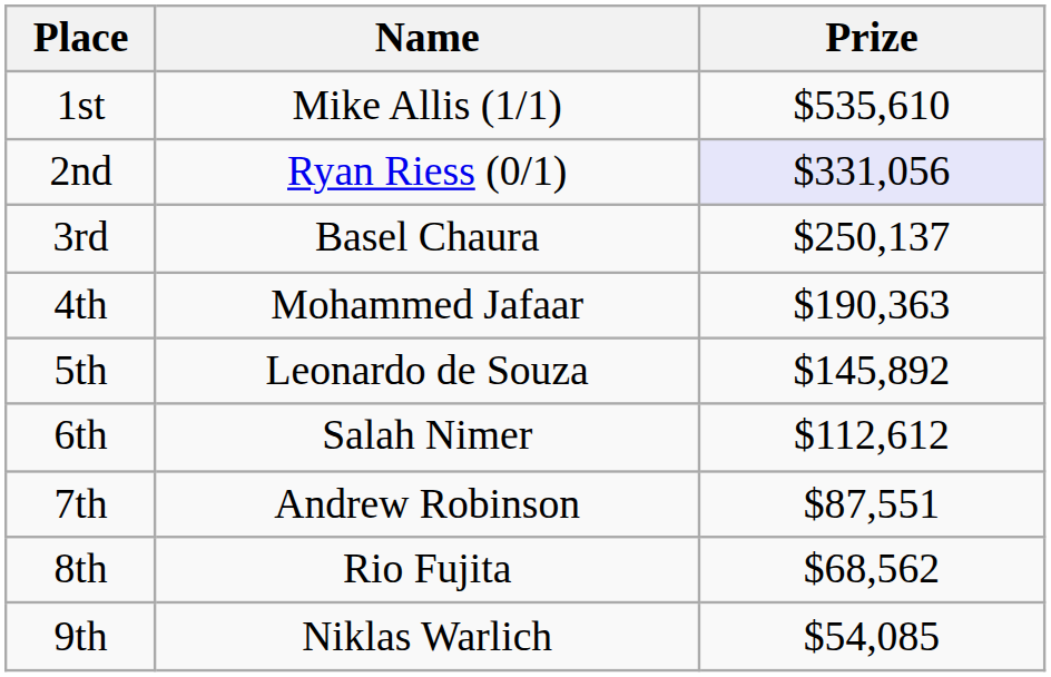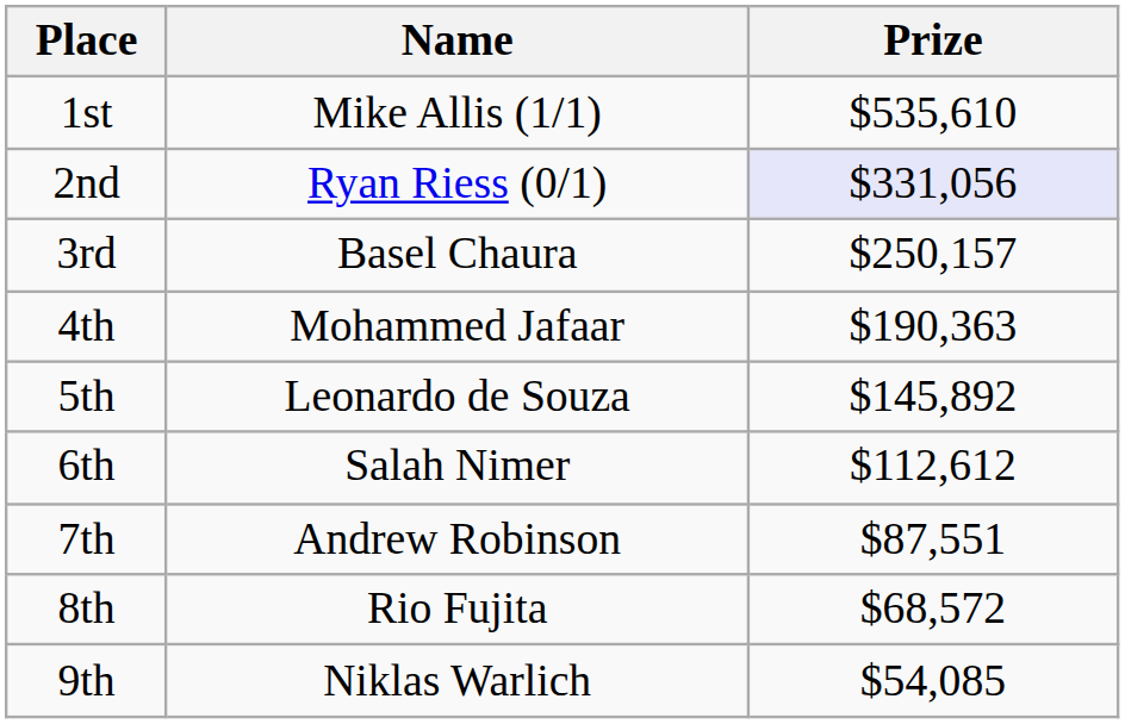 <table class="wikitable">
 <tr>
 <th width="50">Place</th>
 <th width="200">Name</th>
 <th width="125">Prize</th>
 </tr>
 <tr>
 <td align = "center">1st</td>
 <td align = "center"> Mike Allis (1/1)</td>
 <td align = "center">$535,610</td>
 </tr>
 <tr>
 <td align = "center">2nd</td>
 <td align = "center"> <a href='#'>Ryan Riess</a> (0/1)</td>
 <td align = "center" style="background: lavender;">$331,056</td>
 </tr>
 <tr>
 <td align = "center">3rd</td>
 <td align = "center"> Basel Chaura</td>
-<td align = "center">$250,137</td>
+<td align = "center">$250,157</td>
 </tr>
 <tr>
 <td align = "center">4th</td>
 <td align = "center"> Mohammed Jafaar</td>
 <td align = "center">$190,363</td>
 </tr>
 <tr>
 <td align = "center">5th</td>
 <td align = "center"> Leonardo de Souza</td>
 <td align = "center">$145,892</td>
 </tr>
 <tr>
 <td align = "center">6th</td>
 <td align = "center"> Salah Nimer</td>
 <td align = "center">$112,612</td>
 </tr>
 <tr>
 <td align = "center">7th</td>
 <td align = "center"> Andrew Robinson</td>
 <td align = "center">$87,551</td>
 </tr>
 <tr>
 <td align = "center">8th</td>
 <td align = "center"> Rio Fujita</td>
-<td align = "center">$68,562</td>
+<td align = "center">$68,572</td>
 </tr>
 <tr>
 <td align = "center">9th</td>
 <td align = "center"> Niklas Warlich</td>
 <td align = "center">$54,085</td>
 </tr>
 </table>
